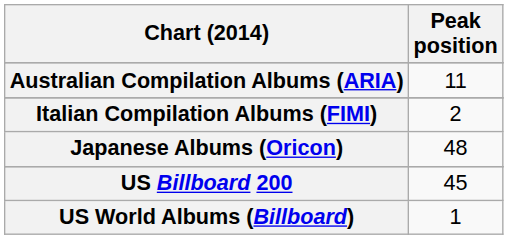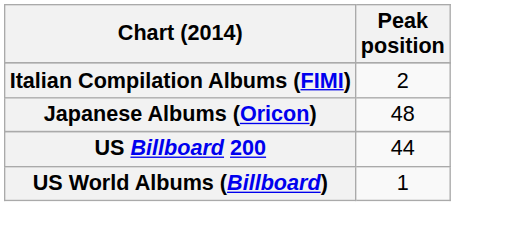 <table class="wikitable sortable plainrowheaders" style="text-align:center">
 <tr>
 <th scope="col">Chart (2014)</th>
 <th scope="col">Peak<br>position</th>
 </tr>
 <tr>
-</tr>
-<tr>
-<th scope="row">Australian Compilation Albums (<a href='#'>ARIA</a>)</th>
-<td>11</td>
 </tr>
 <tr>
 </tr>
 <tr>
 </tr>
 <tr>
 </tr>
 <tr>
 </tr>
 <tr>
 </tr>
 <tr>
 </tr>
 <tr>
 <th scope="row">Italian Compilation Albums (<a href='#'>FIMI</a>)</th>
 <td>2</td>
 </tr>
 <tr>
 <th scope="row">Japanese Albums (<a href='#'>Oricon</a>)</th>
 <td>48</td>
 </tr>
 <tr>
 </tr>
 <tr>
 <th scope="row">US <em><a href='#'>Billboard</a></em> <a href='#'>200</a></th>
-<td>45</td>
+<td>44</td>
 </tr>
 <tr>
 <th scope="row">US World Albums (<em><a href='#'>Billboard</a></em>)</th>
 <td>1</td>
 </tr>
 </table>
